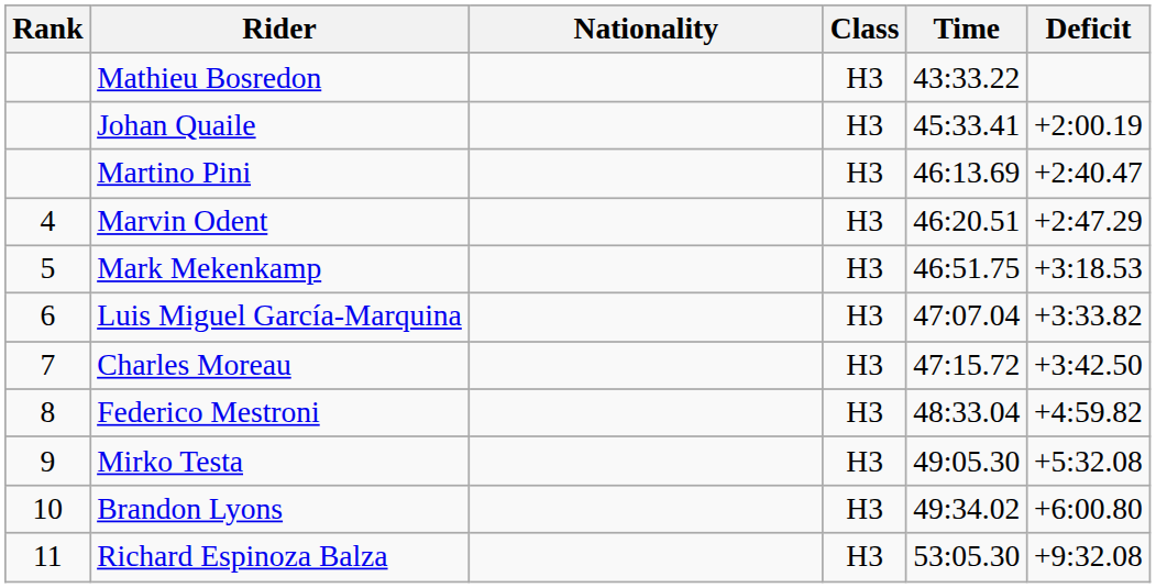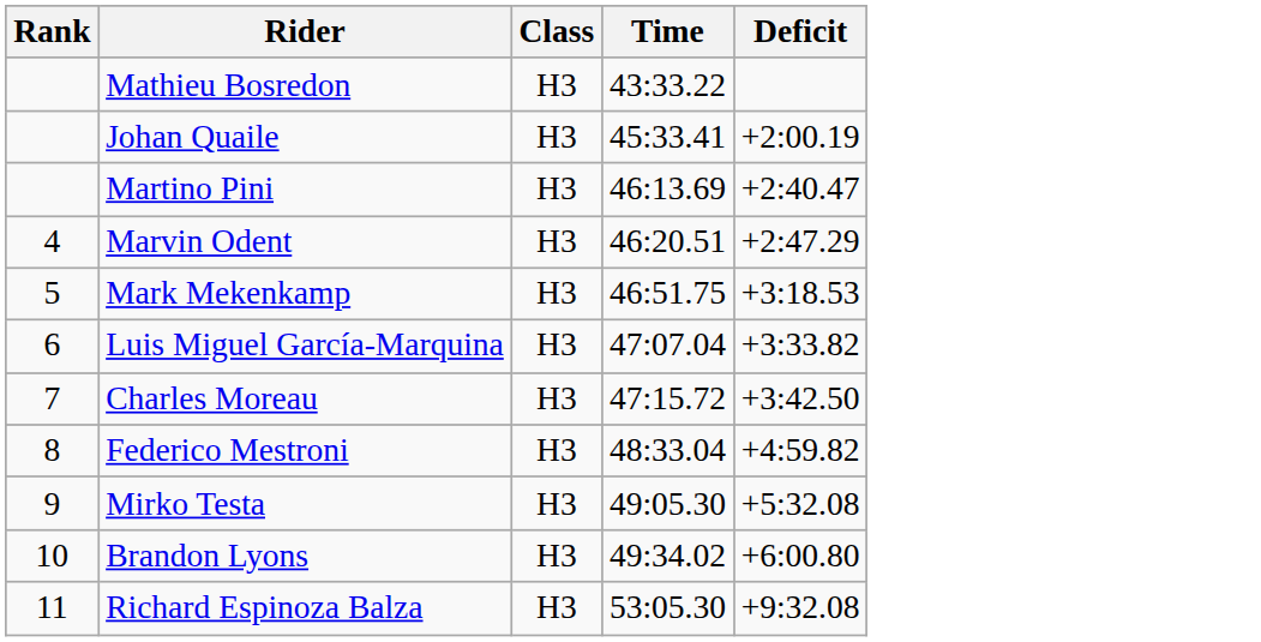 <table class="wikitable sortable" style="text-align:center">
 <tr>
 <th width="20">Rank</th>
 <th scope="col">Rider</th>
-<th width="180">Nationality</th>
 <th scope="col">Class</th>
 <th scope="col">Time</th>
 <th scope="col">Deficit</th>
 </tr>
 <tr>
 <td></td>
 <td align=left><a href='#'>Mathieu Bosredon</a></td>
-<td align=left></td>
 <td>H3</td>
 <td>43:33.22</td>
 <td></td>
 </tr>
 <tr>
 <td></td>
 <td align=left><a href='#'>Johan Quaile</a></td>
-<td align=left></td>
 <td>H3</td>
 <td>45:33.41</td>
 <td>+2:00.19</td>
 </tr>
 <tr>
 <td></td>
 <td align=left><a href='#'>Martino Pini</a></td>
-<td align=left></td>
 <td>H3</td>
 <td>46:13.69</td>
 <td>+2:40.47</td>
 </tr>
 <tr>
 <td>4</td>
 <td align=left><a href='#'>Marvin Odent</a></td>
-<td align=left></td>
 <td>H3</td>
 <td>46:20.51</td>
 <td>+2:47.29</td>
 </tr>
 <tr>
 <td>5</td>
 <td align=left><a href='#'>Mark Mekenkamp</a></td>
-<td align=left></td>
 <td>H3</td>
 <td>46:51.75</td>
 <td>+3:18.53</td>
 </tr>
 <tr>
 <td>6</td>
 <td align=left><a href='#'>Luis Miguel García-Marquina</a></td>
-<td align=left></td>
 <td>H3</td>
 <td>47:07.04</td>
 <td>+3:33.82</td>
 </tr>
 <tr>
 <td>7</td>
 <td align=left><a href='#'>Charles Moreau</a></td>
-<td align=left></td>
 <td>H3</td>
 <td>47:15.72</td>
 <td>+3:42.50</td>
 </tr>
 <tr>
 <td>8</td>
 <td align=left><a href='#'>Federico Mestroni</a></td>
-<td align=left></td>
 <td>H3</td>
 <td>48:33.04</td>
 <td>+4:59.82</td>
 </tr>
 <tr>
 <td>9</td>
 <td align=left><a href='#'>Mirko Testa</a></td>
-<td align=left></td>
 <td>H3</td>
 <td>49:05.30</td>
 <td>+5:32.08</td>
 </tr>
 <tr>
 <td>10</td>
 <td align=left><a href='#'>Brandon Lyons</a></td>
-<td align=left></td>
 <td>H3</td>
 <td>49:34.02</td>
 <td>+6:00.80</td>
 </tr>
 <tr>
 <td>11</td>
 <td align=left><a href='#'>Richard Espinoza Balza</a></td>
-<td align=left></td>
 <td>H3</td>
 <td>53:05.30</td>
 <td>+9:32.08</td>
 </tr>
 </table>
